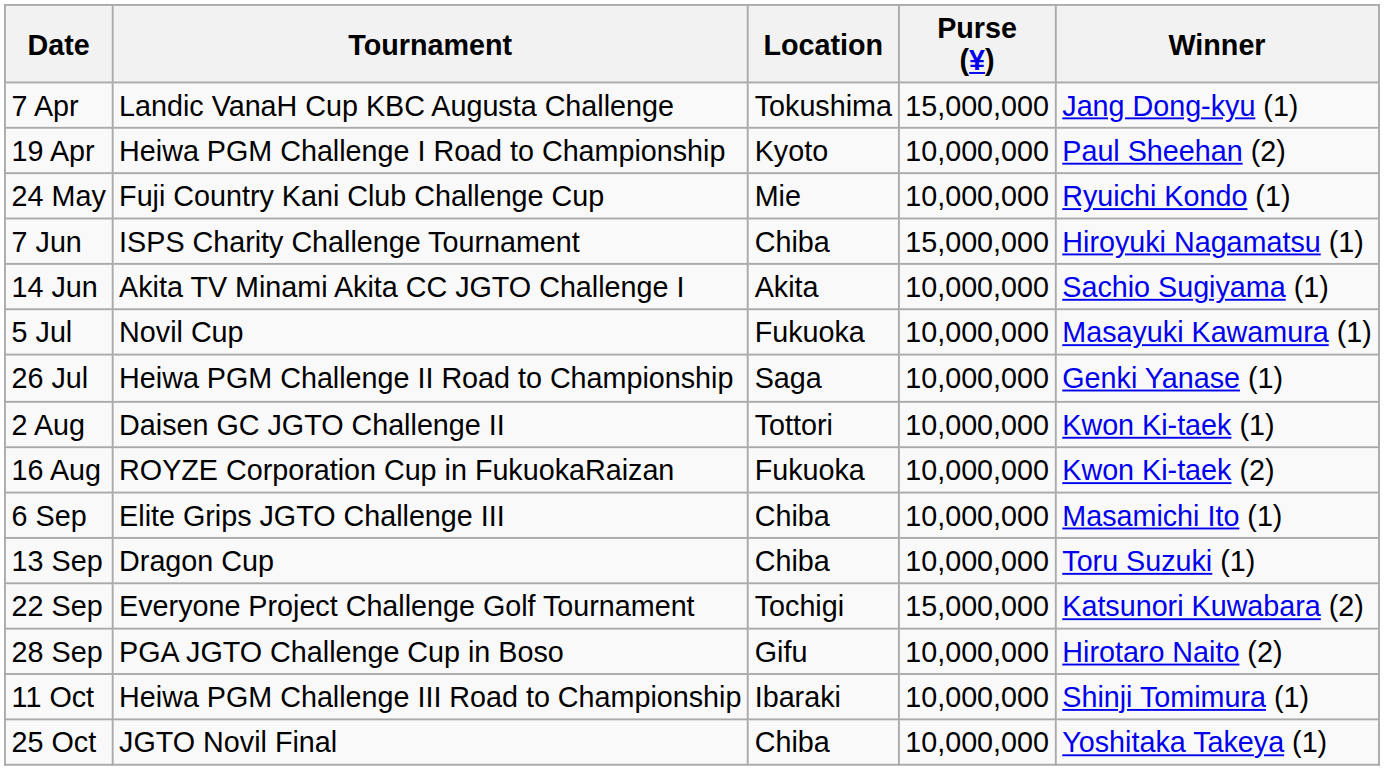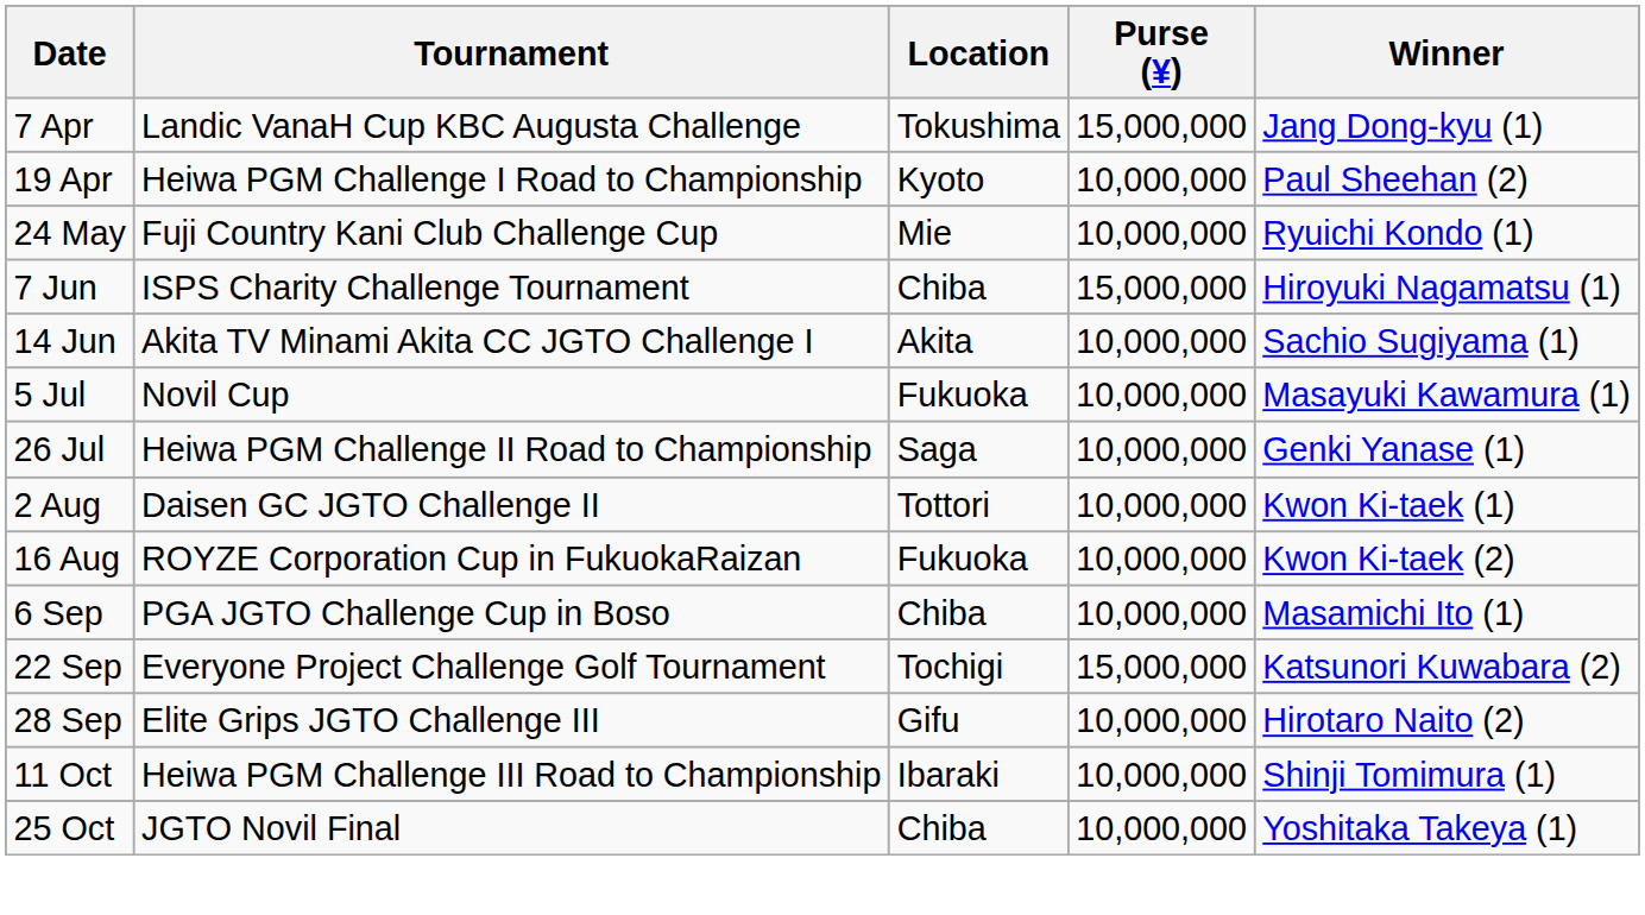 <table class="wikitable" style="font-size:95%">
 <tr>
 <th>Date</th>
 <th>Tournament</th>
 <th>Location</th>
 <th>Purse<br>(<a href='#'>¥</a>)</th>
 <th>Winner</th>
 </tr>
 <tr>
 <td>7 Apr</td>
 <td>Landic VanaH Cup KBC Augusta Challenge</td>
 <td>Tokushima</td>
 <td align=right>15,000,000</td>
 <td> <a href='#'>Jang Dong-kyu</a> (1)</td>
 </tr>
 <tr>
 <td>19 Apr</td>
 <td>Heiwa PGM Challenge I Road to Championship</td>
 <td>Kyoto</td>
 <td align=right>10,000,000</td>
 <td> <a href='#'>Paul Sheehan</a> (2)</td>
 </tr>
 <tr>
 <td>24 May</td>
 <td>Fuji Country Kani Club Challenge Cup</td>
 <td>Mie</td>
 <td align=right>10,000,000</td>
 <td> <a href='#'>Ryuichi Kondo</a> (1)</td>
 </tr>
 <tr>
 <td>7 Jun</td>
 <td>ISPS Charity Challenge Tournament</td>
 <td>Chiba</td>
 <td align=right>15,000,000</td>
 <td> <a href='#'>Hiroyuki Nagamatsu</a> (1)</td>
 </tr>
 <tr>
 <td>14 Jun</td>
 <td>Akita TV Minami Akita CC JGTO Challenge I</td>
 <td>Akita</td>
 <td align=right>10,000,000</td>
 <td> <a href='#'>Sachio Sugiyama</a> (1)</td>
 </tr>
 <tr>
 <td>5 Jul</td>
 <td>Novil Cup</td>
 <td>Fukuoka</td>
 <td align=right>10,000,000</td>
 <td> <a href='#'>Masayuki Kawamura</a> (1)</td>
 </tr>
 <tr>
 <td>26 Jul</td>
 <td>Heiwa PGM Challenge II Road to Championship</td>
 <td>Saga</td>
 <td align=right>10,000,000</td>
 <td> <a href='#'>Genki Yanase</a> (1)</td>
 </tr>
 <tr>
 <td>2 Aug</td>
 <td>Daisen GC JGTO Challenge II</td>
 <td>Tottori</td>
 <td align=right>10,000,000</td>
 <td> <a href='#'>Kwon Ki-taek</a> (1)</td>
 </tr>
 <tr>
 <td>16 Aug</td>
 <td>ROYZE Corporation Cup in FukuokaRaizan</td>
 <td>Fukuoka</td>
 <td align=right>10,000,000</td>
 <td> <a href='#'>Kwon Ki-taek</a> (2)</td>
 </tr>
 <tr>
 <td>6 Sep</td>
-<td>Elite Grips JGTO Challenge III</td>
+<td>PGA JGTO Challenge Cup in Boso</td>
 <td>Chiba</td>
 <td align=right>10,000,000</td>
 <td> <a href='#'>Masamichi Ito</a> (1)</td>
-</tr>
-<tr>
-<td>13 Sep</td>
-<td>Dragon Cup</td>
-<td>Chiba</td>
-<td align=right>10,000,000</td>
-<td> <a href='#'>Toru Suzuki</a> (1)</td>
 </tr>
 <tr>
 <td>22 Sep</td>
 <td>Everyone Project Challenge Golf Tournament</td>
 <td>Tochigi</td>
 <td align=right>15,000,000</td>
 <td> <a href='#'>Katsunori Kuwabara</a> (2)</td>
 </tr>
 <tr>
 <td>28 Sep</td>
-<td>PGA JGTO Challenge Cup in Boso</td>
+<td>Elite Grips JGTO Challenge III</td>
 <td>Gifu</td>
 <td align=right>10,000,000</td>
 <td> <a href='#'>Hirotaro Naito</a> (2)</td>
 </tr>
 <tr>
 <td>11 Oct</td>
 <td>Heiwa PGM Challenge III Road to Championship</td>
 <td>Ibaraki</td>
 <td align=right>10,000,000</td>
 <td> <a href='#'>Shinji Tomimura</a> (1)</td>
 </tr>
 <tr>
 <td>25 Oct</td>
 <td>JGTO Novil Final</td>
 <td>Chiba</td>
 <td align=right>10,000,000</td>
 <td> <a href='#'>Yoshitaka Takeya</a> (1)</td>
 </tr>
 </table>
